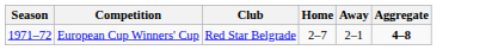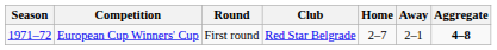 <table class="wikitable">
 <tr>
 <th>Season</th>
 <th>Competition</th>
+<th>Round</th>
 <th>Club</th>
 <th>Home</th>
 <th>Away</th>
 <th>Aggregate</th>
 </tr>
 <tr>
 <td><a href='#'>1971–72</a></td>
 <td><a href='#'>European Cup Winners' Cup</a></td>
+<td>First round</td>
 <td> <a href='#'>Red Star Belgrade</a></td>
 <td style="text-align:center;">2–7</td>
 <td style="text-align:center;">2–1</td>
 <td style="text-align:center;"><strong>4–8</strong></td>
 </tr>
 </table>
